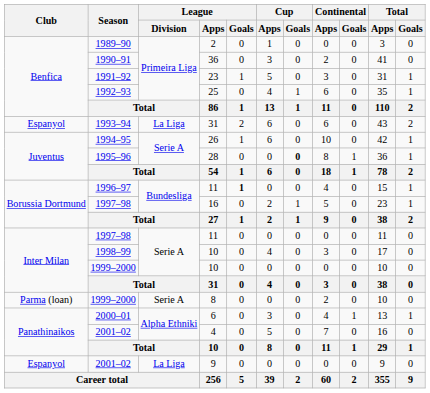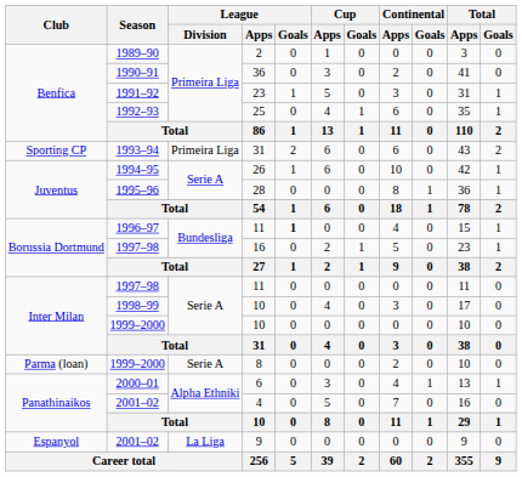 <table class="wikitable" style="text-align:center">
 <tr>
 <th rowspan="2">Club</th>
 <th rowspan="2">Season</th>
 <th colspan="3">League</th>
 <th colspan="2">Cup</th>
 <th colspan="2">Continental</th>
 <th colspan="2">Total</th>
 </tr>
 <tr>
 <th>Division</th>
 <th>Apps</th>
 <th>Goals</th>
 <th>Apps</th>
 <th>Goals</th>
 <th>Apps</th>
 <th>Goals</th>
 <th>Apps</th>
 <th>Goals</th>
 </tr>
 <tr>
 <td rowspan="5"><a href='#'>Benfica</a></td>
 <td><a href='#'>1989–90</a></td>
 <td rowspan="4"><a href='#'>Primeira Liga</a></td>
 <td>2</td>
 <td>0</td>
 <td>1</td>
 <td>0</td>
 <td>0</td>
 <td>0</td>
 <td>3</td>
 <td>0</td>
 </tr>
 <tr>
 <td><a href='#'>1990–91</a></td>
 <td>36</td>
 <td>0</td>
 <td>3</td>
 <td>0</td>
 <td>2</td>
 <td>0</td>
 <td>41</td>
 <td>0</td>
 </tr>
 <tr>
 <td><a href='#'>1991–92</a></td>
 <td>23</td>
 <td>1</td>
 <td>5</td>
 <td>0</td>
 <td>3</td>
 <td>0</td>
 <td>31</td>
 <td>1</td>
 </tr>
 <tr>
 <td><a href='#'>1992–93</a></td>
 <td>25</td>
 <td>0</td>
 <td>4</td>
 <td>1</td>
 <td>6</td>
 <td>0</td>
 <td>35</td>
 <td>1</td>
 </tr>
 <tr>
 <th colspan="2">Total</th>
 <th>86</th>
 <th>1</th>
 <th>13</th>
 <th>1</th>
 <th>11</th>
 <th>0</th>
 <th>110</th>
 <th>2</th>
 </tr>
 <tr>
-<td><a href='#'>Espanyol</a></td>
+<td><a href='#'>Sporting CP</a></td>
 <td><a href='#'>1993–94</a></td>
-<td><a href='#'>La Liga</a></td>
+<td>Primeira Liga</td>
 <td>31</td>
 <td>2</td>
 <td>6</td>
 <td>0</td>
 <td>6</td>
 <td>0</td>
 <td>43</td>
 <td>2</td>
 </tr>
 <tr>
 <td rowspan="3"><a href='#'>Juventus</a></td>
 <td><a href='#'>1994–95</a></td>
 <td rowspan="2"><a href='#'>Serie A</a></td>
 <td>26</td>
 <td>1</td>
 <td>6</td>
 <td>0</td>
 <td>10</td>
 <td>0</td>
 <td>42</td>
 <td>1</td>
 </tr>
 <tr>
 <td><a href='#'>1995–96</a></td>
 <td>28</td>
 <td>0</td>
 <td>0</td>
-<td><strong>0</strong></td>
+<td>0</td>
 <td>8</td>
 <td>1</td>
 <td>36</td>
 <td>1</td>
 </tr>
 <tr>
 <th colspan="2">Total</th>
 <th>54</th>
 <th>1</th>
 <th>6</th>
 <th>0</th>
 <th>18</th>
 <th>1</th>
 <th>78</th>
 <th>2</th>
 </tr>
 <tr>
 <td rowspan="3"><a href='#'>Borussia Dortmund</a></td>
 <td><a href='#'>1996–97</a></td>
 <td rowspan="2"><a href='#'>Bundesliga</a></td>
 <td>11</td>
 <td><strong>1</strong></td>
 <td>0</td>
 <td>0</td>
 <td>4</td>
 <td>0</td>
 <td>15</td>
 <td>1</td>
 </tr>
 <tr>
 <td><a href='#'>1997–98</a></td>
 <td>16</td>
 <td>0</td>
 <td>2</td>
 <td>1</td>
 <td>5</td>
 <td>0</td>
 <td>23</td>
 <td>1</td>
 </tr>
 <tr>
 <th colspan="2">Total</th>
 <th>27</th>
 <th>1</th>
 <th>2</th>
 <th>1</th>
 <th>9</th>
 <th>0</th>
 <th>38</th>
 <th>2</th>
 </tr>
 <tr>
 <td rowspan="4"><a href='#'>Inter Milan</a></td>
 <td><a href='#'>1997–98</a></td>
 <td rowspan="3">Serie A</td>
 <td>11</td>
 <td>0</td>
 <td>0</td>
 <td>0</td>
 <td>0</td>
 <td>0</td>
 <td>11</td>
 <td>0</td>
 </tr>
 <tr>
 <td><a href='#'>1998–99</a></td>
 <td>10</td>
 <td>0</td>
 <td>4</td>
 <td>0</td>
 <td>3</td>
 <td>0</td>
 <td>17</td>
 <td>0</td>
 </tr>
 <tr>
 <td><a href='#'>1999–2000</a></td>
 <td>10</td>
 <td>0</td>
 <td>0</td>
 <td>0</td>
 <td>0</td>
 <td>0</td>
 <td>10</td>
 <td>0</td>
 </tr>
 <tr>
 <th colspan="2">Total</th>
 <th>31</th>
 <th>0</th>
 <th>4</th>
 <th>0</th>
 <th>3</th>
 <th>0</th>
 <th>38</th>
 <th>0</th>
 </tr>
 <tr>
 <td><a href='#'>Parma</a> (loan)</td>
 <td><a href='#'>1999–2000</a></td>
 <td>Serie A</td>
 <td>8</td>
 <td>0</td>
 <td>0</td>
 <td>0</td>
 <td>2</td>
 <td>0</td>
 <td>10</td>
 <td>0</td>
 </tr>
 <tr>
 <td rowspan="3"><a href='#'>Panathinaikos</a></td>
 <td><a href='#'>2000–01</a></td>
 <td rowspan="2"><a href='#'>Alpha Ethniki</a></td>
 <td>6</td>
 <td>0</td>
 <td>3</td>
 <td>0</td>
 <td>4</td>
 <td>1</td>
 <td>13</td>
 <td>1</td>
 </tr>
 <tr>
 <td><a href='#'>2001–02</a></td>
 <td>4</td>
 <td>0</td>
 <td>5</td>
 <td>0</td>
 <td>7</td>
 <td>0</td>
 <td>16</td>
 <td>0</td>
 </tr>
 <tr>
 <th colspan="2">Total</th>
 <th>10</th>
 <th>0</th>
 <th>8</th>
 <th>0</th>
 <th>11</th>
 <th>1</th>
 <th>29</th>
 <th>1</th>
 </tr>
 <tr>
 <td><a href='#'>Espanyol</a></td>
 <td><a href='#'>2001–02</a></td>
 <td><a href='#'>La Liga</a></td>
 <td>9</td>
 <td>0</td>
 <td>0</td>
 <td>0</td>
 <td>0</td>
 <td>0</td>
 <td>9</td>
 <td>0</td>
 </tr>
 <tr>
 <th colspan="3">Career total</th>
 <th>256</th>
 <th>5</th>
 <th>39</th>
 <th>2</th>
 <th>60</th>
 <th>2</th>
 <th>355</th>
 <th>9</th>
 </tr>
 </table>
